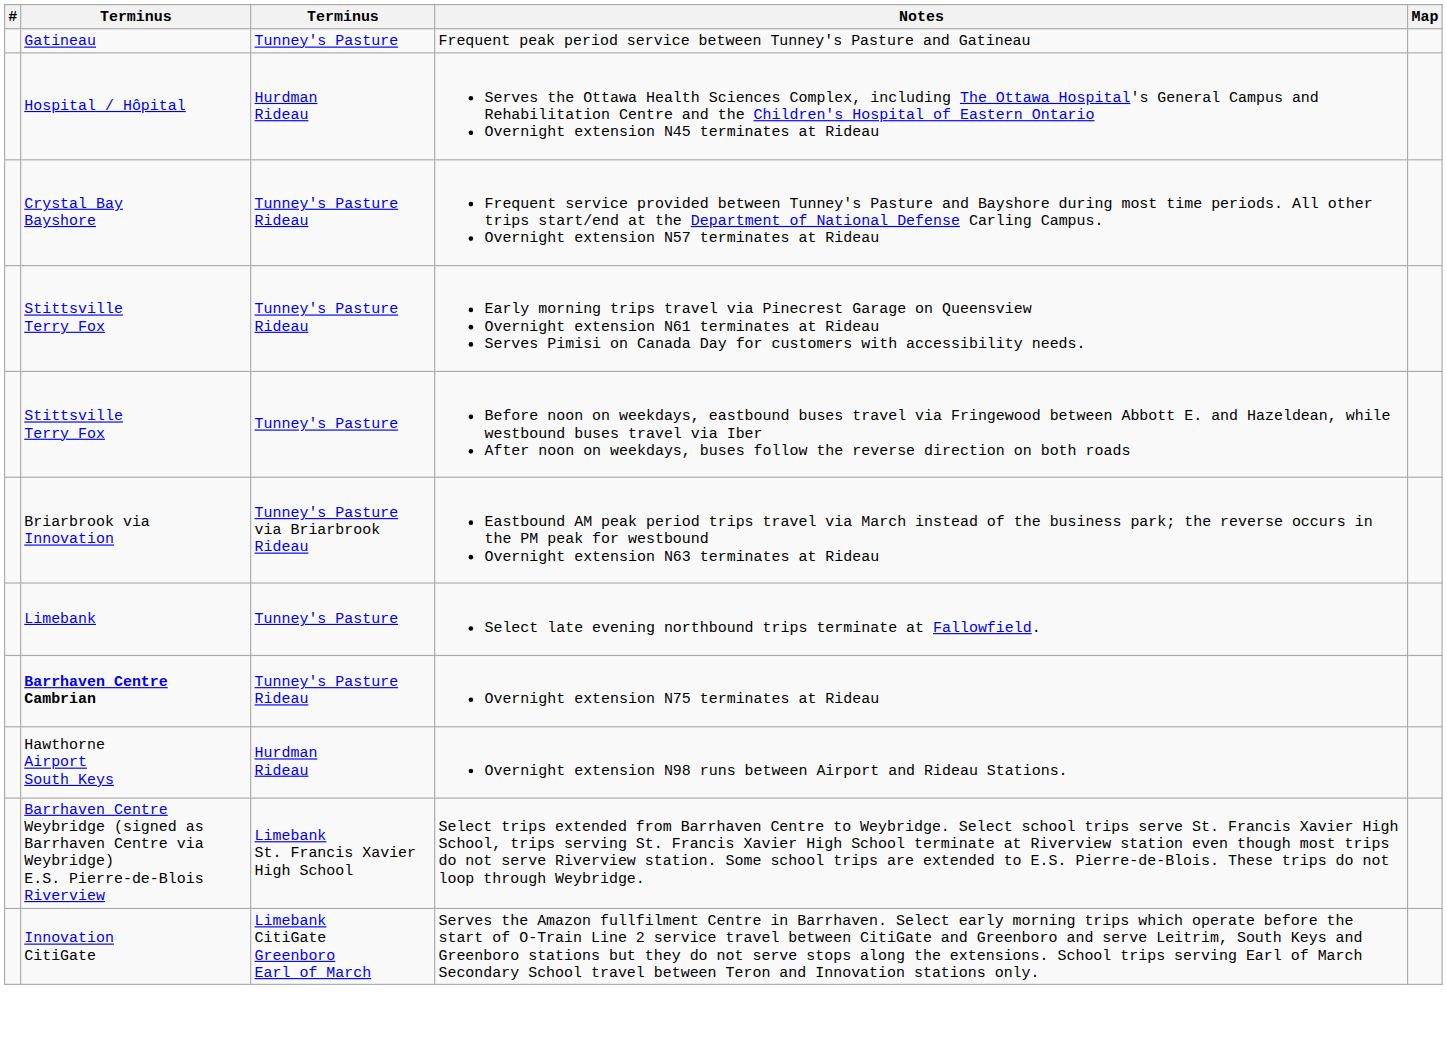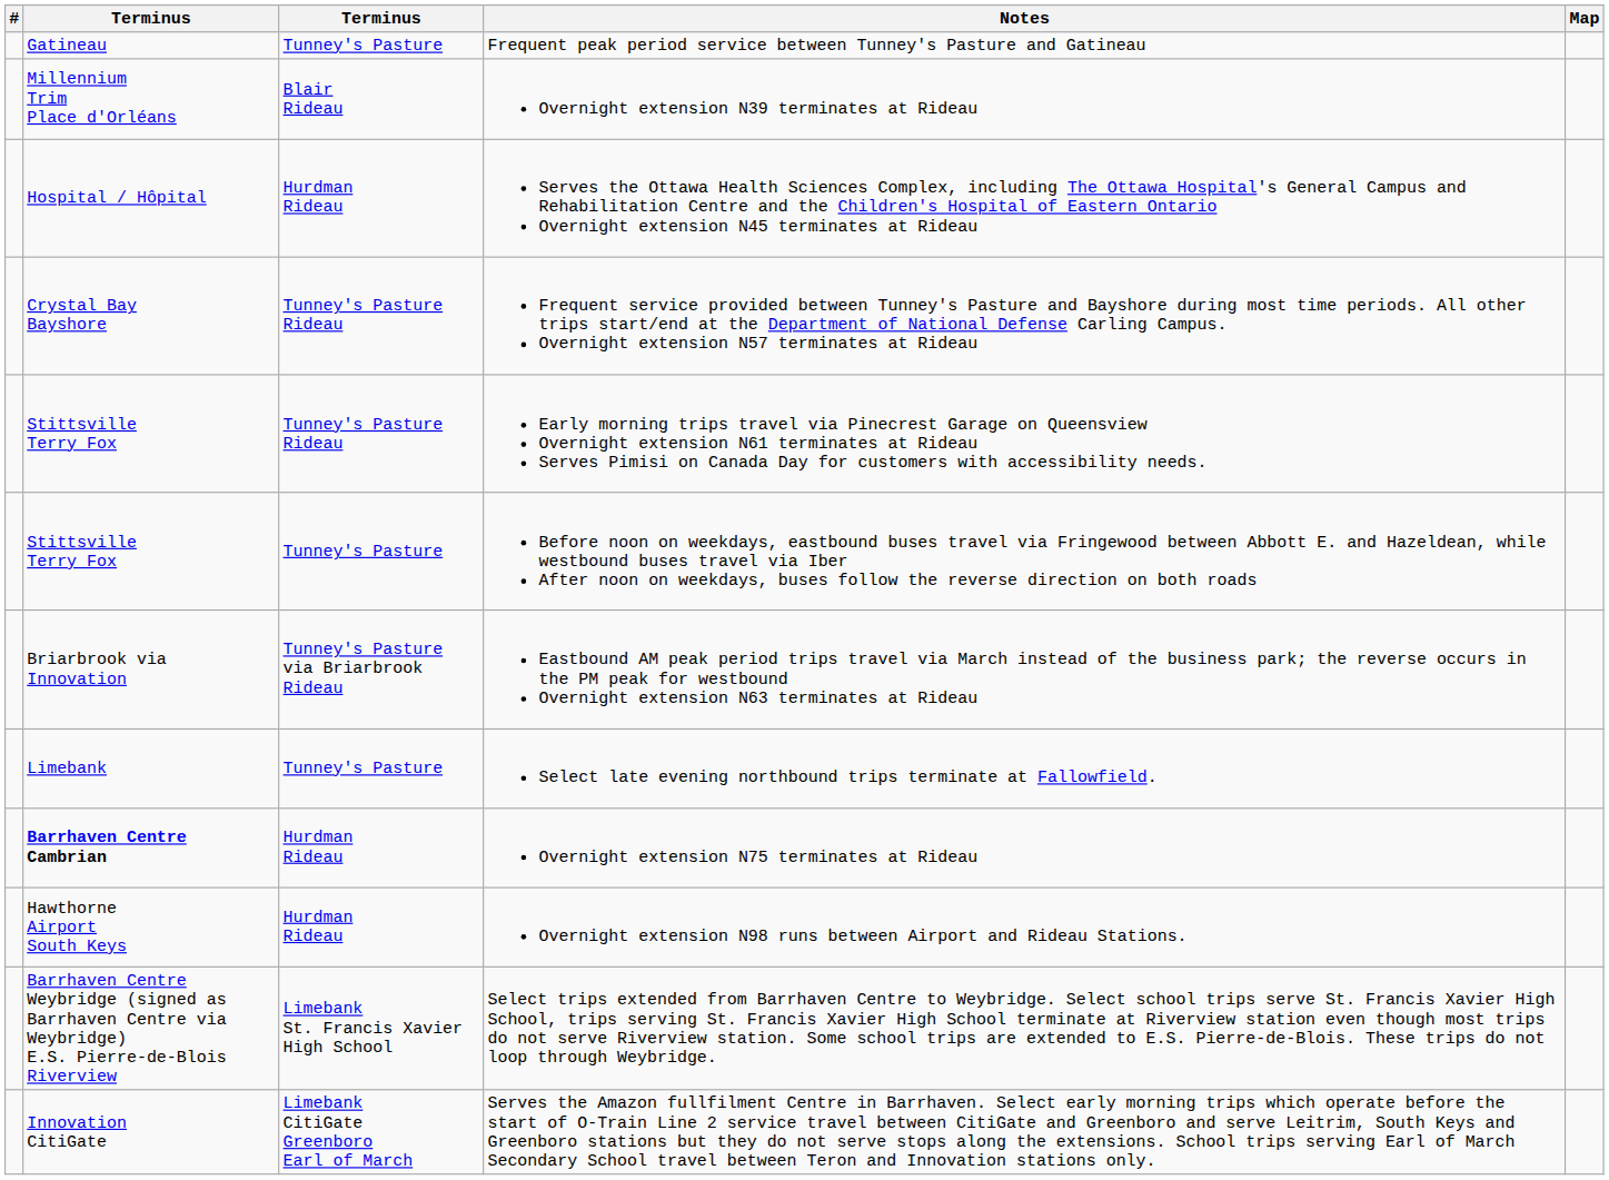 <table class="wikitable">
 <tr>
 <th>#</th>
 <th>Terminus</th>
 <th>Terminus</th>
 <th>Notes</th>
 <th>Map</th>
 </tr>
 <tr>
 <td></td>
 <td><a href='#'>Gatineau</a></td>
 <td><a href='#'>Tunney's Pasture</a></td>
 <td>Frequent peak period service between Tunney's Pasture and Gatineau</td>
+<td></td>
+</tr>
+<tr>
+<td></td>
+<td><a href='#'>Millennium</a><br> <a href='#'>Trim</a><br> <a href='#'>Place d'Orléans</a></td>
+<td><a href='#'>Blair</a><br> <a href='#'>Rideau</a></td>
+<td><br><ul><li>Overnight extension N39 terminates at Rideau</li></ul></td>
 <td></td>
 </tr>
 <tr>
 <td></td>
 <td><a href='#'>Hospital / Hôpital</a></td>
 <td><a href='#'>Hurdman</a><br> <a href='#'>Rideau</a></td>
 <td><br><ul><li>Serves the Ottawa Health Sciences Complex, including <a href='#'>The Ottawa Hospital</a>'s General Campus and Rehabilitation Centre and the <a href='#'>Children's Hospital of Eastern Ontario</a></li><li>Overnight extension N45 terminates at Rideau</li></ul></td>
 <td></td>
 </tr>
 <tr>
 <td></td>
 <td><a href='#'>Crystal Bay</a><br><a href='#'>Bayshore</a></td>
 <td style="white-space:nowrap"><a href='#'>Tunney's Pasture</a><br> <a href='#'>Rideau</a></td>
 <td><br><ul><li>Frequent service provided between Tunney's Pasture and Bayshore during most time periods. All other trips start/end at the <a href='#'>Department of National Defense</a> Carling Campus.</li><li>Overnight extension N57 terminates at Rideau</li></ul></td>
 <td></td>
 </tr>
 <tr>
 <td></td>
 <td><a href='#'>Stittsville</a><br> <a href='#'>Terry Fox</a></td>
 <td><a href='#'>Tunney's Pasture</a><br> <a href='#'>Rideau</a></td>
 <td><br><ul><li>Early morning trips travel via Pinecrest Garage on Queensview</li><li>Overnight extension N61 terminates at Rideau</li><li>Serves Pimisi on Canada Day for customers with accessibility needs.</li></ul></td>
 <td></td>
 </tr>
 <tr>
 <td></td>
 <td><a href='#'>Stittsville</a><br> <a href='#'>Terry Fox</a></td>
 <td><a href='#'>Tunney's Pasture</a></td>
 <td><br><ul><li>Before noon on weekdays, eastbound buses travel via Fringewood between Abbott E. and Hazeldean, while westbound buses travel via Iber</li><li>After noon on weekdays, buses follow the reverse direction on both roads</li></ul></td>
 <td></td>
 </tr>
 <tr>
 <td></td>
 <td>Briarbrook via <a href='#'>Innovation</a></td>
 <td><a href='#'>Tunney's Pasture</a> via Briarbrook<br> <a href='#'>Rideau</a></td>
 <td><br><ul><li>Eastbound AM peak period trips travel via March instead of the business park; the reverse occurs in the PM peak for westbound</li><li>Overnight extension N63 terminates at Rideau</li></ul></td>
 <td></td>
 </tr>
 <tr>
 <td></td>
 <td><a href='#'>Limebank</a></td>
 <td><a href='#'>Tunney's Pasture</a></td>
 <td><br><ul><li>Select late evening northbound trips terminate at <a href='#'>Fallowfield</a>.</li></ul></td>
 <td></td>
 </tr>
 <tr>
 <td></td>
 <td style="white-space:nowrap"><strong><a href='#'>Barrhaven Centre</a><br>Cambrian</strong></td>
-<td><a href='#'>Tunney's Pasture</a><br> <a href='#'>Rideau</a></td>
+<td><a href='#'>Hurdman</a><br> <a href='#'>Rideau</a></td>
 <td><br><ul><li>Overnight extension N75 terminates at Rideau</li></ul></td>
 <td></td>
 </tr>
 <tr>
 <td></td>
 <td>Hawthorne<br> <a href='#'>Airport</a><br> <a href='#'>South Keys</a></td>
 <td><a href='#'>Hurdman</a><br> <a href='#'>Rideau</a></td>
 <td><br><ul><li>Overnight extension N98 runs between Airport and Rideau Stations.</li></ul></td>
 <td></td>
 </tr>
 <tr>
 <td></td>
 <td><a href='#'>Barrhaven Centre</a><br> Weybridge (signed as Barrhaven Centre via Weybridge)<br> E.S. Pierre-de-Blois<br> <a href='#'>Riverview</a></td>
 <td><a href='#'>Limebank</a><br> St. Francis Xavier High School</td>
 <td>Select trips extended from Barrhaven Centre to Weybridge. Select school trips serve St. Francis Xavier High School, trips serving St. Francis Xavier High School terminate at Riverview station even though most trips do not serve Riverview station. Some school trips are extended to E.S. Pierre-de-Blois. These trips do not loop through Weybridge.</td>
 <td></td>
 </tr>
 <tr>
 <td></td>
 <td><a href='#'>Innovation</a><br> CitiGate<br></td>
 <td><a href='#'>Limebank</a><br> CitiGate<br> <a href='#'>Greenboro</a><br> <a href='#'>Earl of March</a></td>
 <td>Serves the Amazon fullfilment Centre in Barrhaven. Select early morning trips which operate before the start of O-Train Line 2 service travel between CitiGate and Greenboro and serve Leitrim, South Keys and Greenboro stations but they do not serve stops along the extensions. School trips serving Earl of March Secondary School travel between Teron and Innovation stations only.</td>
 <td></td>
 </tr>
 </table>
